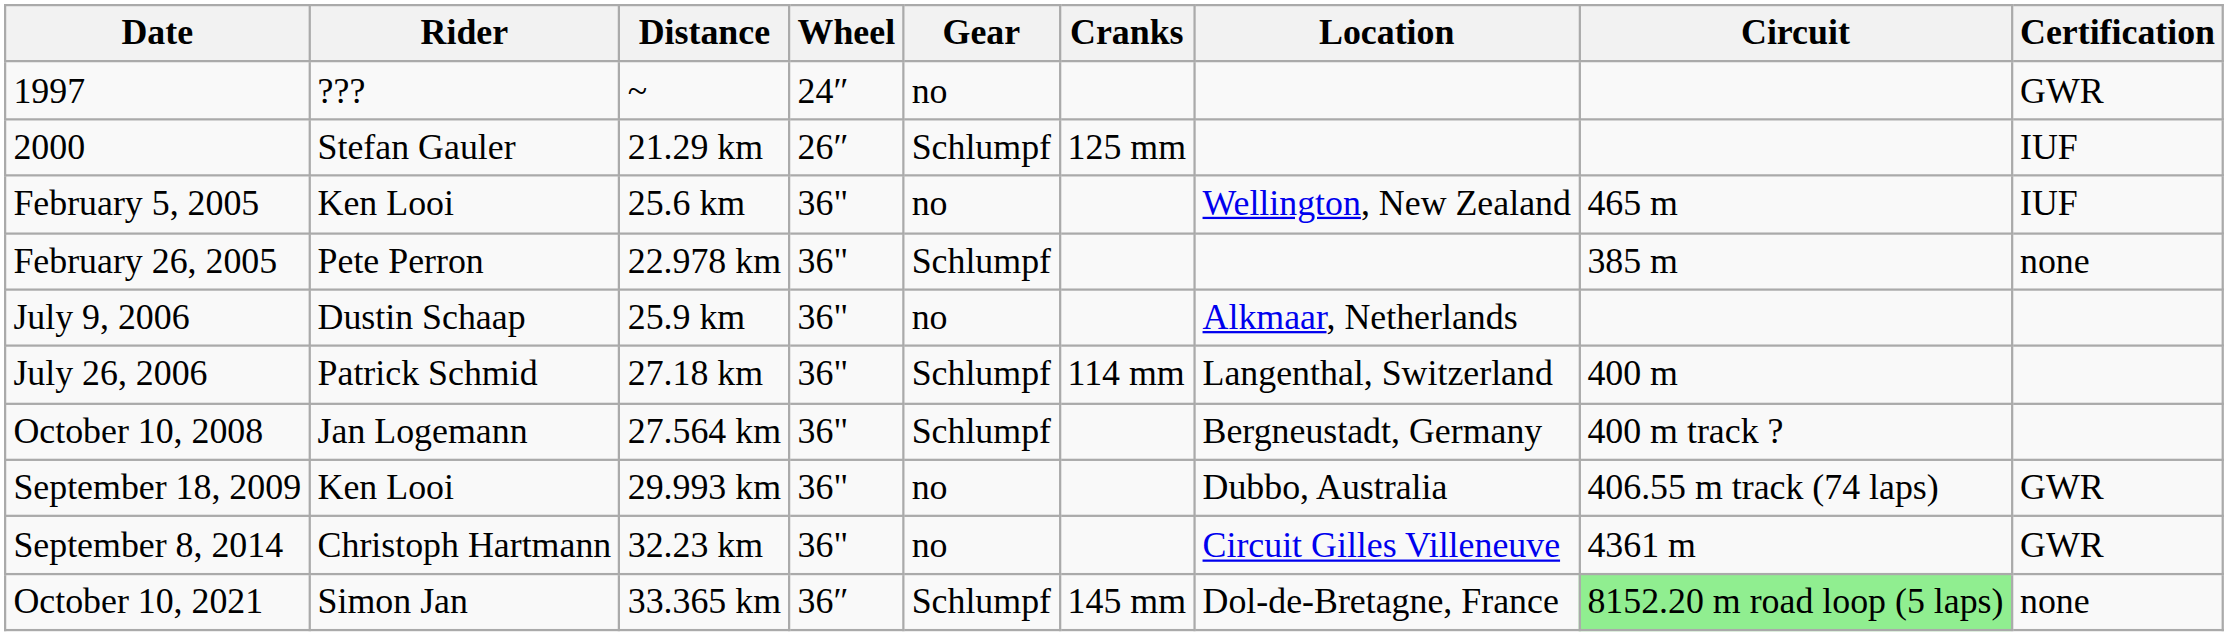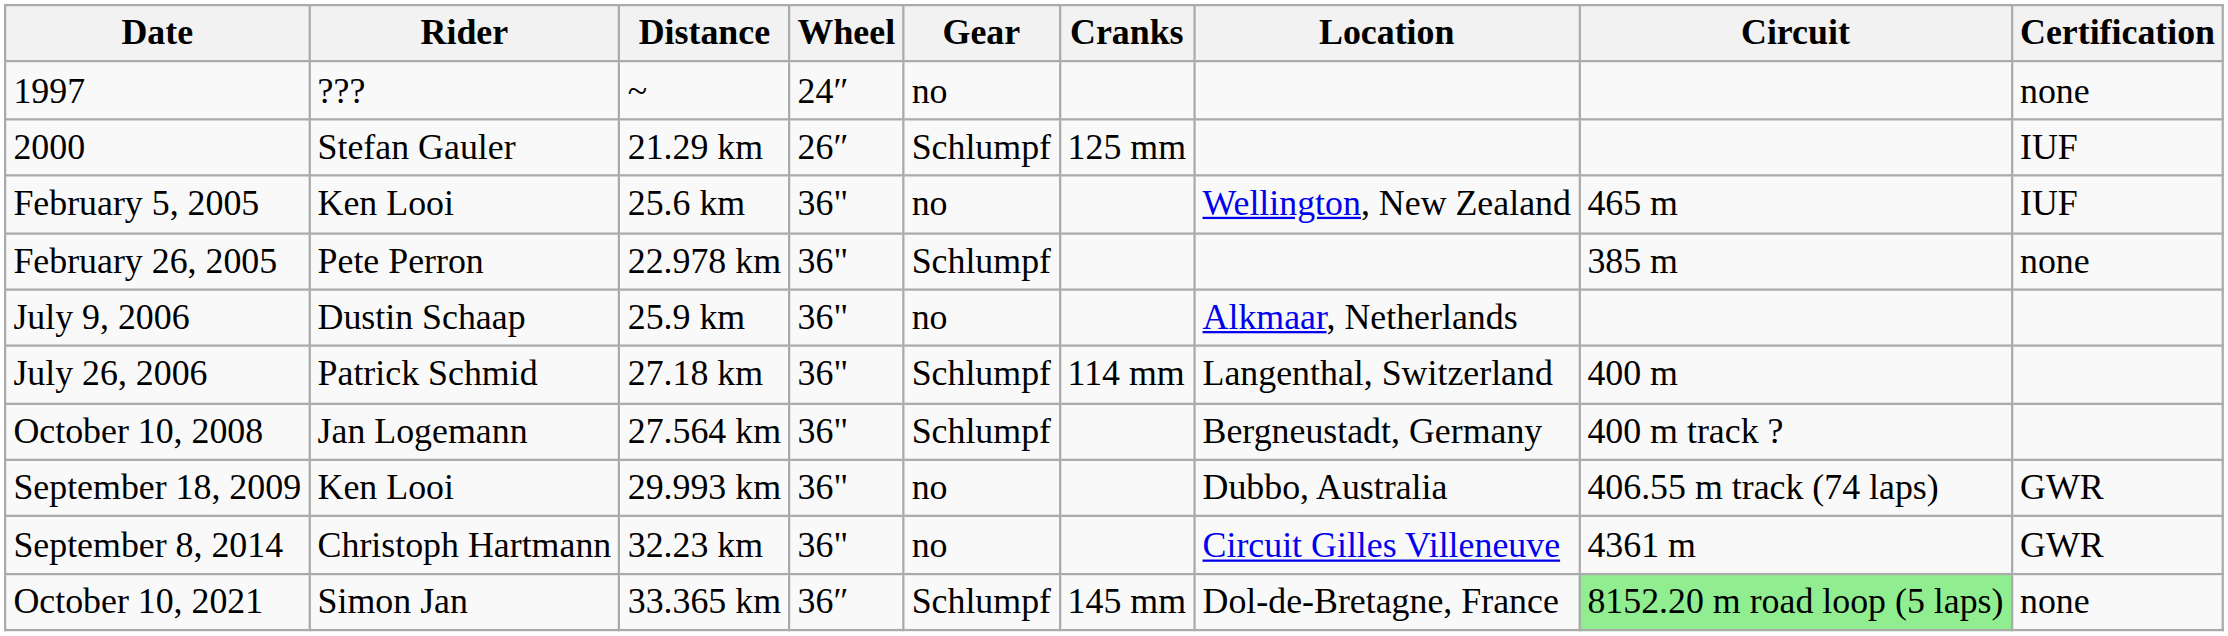 <table class="wikitable">
 <tr>
 <th>Date</th>
 <th>Rider</th>
 <th>Distance</th>
 <th>Wheel</th>
 <th>Gear</th>
 <th>Cranks</th>
 <th>Location</th>
 <th>Circuit</th>
 <th>Certification</th>
 </tr>
 <tr>
 <td>1997</td>
 <td>???</td>
 <td>~ </td>
 <td>24″</td>
 <td>no</td>
 <td></td>
 <td></td>
 <td></td>
-<td>GWR</td>
+<td>none</td>
 </tr>
 <tr>
 <td>2000</td>
 <td> Stefan Gauler</td>
 <td>21.29 km</td>
 <td>26″</td>
 <td>Schlumpf</td>
 <td>125 mm</td>
 <td></td>
 <td></td>
 <td>IUF</td>
 </tr>
 <tr>
 <td>February 5, 2005</td>
 <td> Ken Looi</td>
 <td>25.6 km</td>
 <td>36"</td>
 <td>no</td>
 <td></td>
 <td><a href='#'>Wellington</a>, New Zealand</td>
 <td>465 m</td>
 <td>IUF</td>
 </tr>
 <tr>
 <td>February 26, 2005</td>
 <td> Pete Perron</td>
 <td>22.978 km</td>
 <td>36"</td>
 <td>Schlumpf</td>
 <td></td>
 <td></td>
 <td>385 m</td>
 <td>none</td>
 </tr>
 <tr>
 <td>July 9, 2006</td>
 <td> Dustin Schaap</td>
 <td>25.9 km</td>
 <td>36"</td>
 <td>no</td>
 <td></td>
 <td><a href='#'>Alkmaar</a>, Netherlands</td>
 <td></td>
 <td></td>
 </tr>
 <tr>
 <td>July 26, 2006</td>
 <td> Patrick Schmid</td>
 <td>27.18 km</td>
 <td>36"</td>
 <td>Schlumpf</td>
 <td>114 mm</td>
 <td>Langenthal, Switzerland</td>
 <td>400 m</td>
 <td></td>
 </tr>
 <tr>
 <td>October 10, 2008</td>
 <td> Jan Logemann</td>
 <td>27.564 km</td>
 <td>36"</td>
 <td>Schlumpf</td>
 <td></td>
 <td>Bergneustadt, Germany</td>
 <td>400 m track ?</td>
 <td></td>
 </tr>
 <tr>
 <td>September 18, 2009</td>
 <td> Ken Looi</td>
 <td>29.993 km</td>
 <td>36"</td>
 <td>no</td>
 <td></td>
 <td>Dubbo, Australia</td>
 <td>406.55 m track (74 laps)</td>
 <td>GWR</td>
 </tr>
 <tr>
 <td>September 8, 2014</td>
 <td> Christoph Hartmann</td>
 <td>32.23 km</td>
 <td>36"</td>
 <td>no</td>
 <td></td>
 <td><a href='#'>Circuit Gilles Villeneuve</a></td>
 <td>4361 m</td>
 <td>GWR</td>
 </tr>
 <tr>
 <td>October 10, 2021</td>
 <td> Simon Jan</td>
 <td>33.365 km</td>
 <td>36″</td>
 <td>Schlumpf</td>
 <td>145 mm</td>
 <td>Dol-de-Bretagne, France</td>
 <td style="background: lightgreen;">8152.20 m road loop (5 laps)</td>
 <td>none</td>
 </tr>
 </table>
